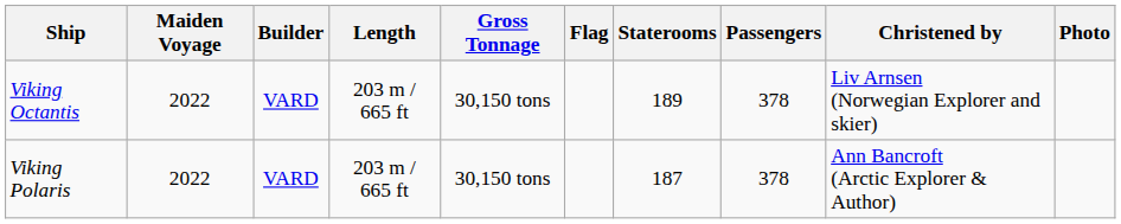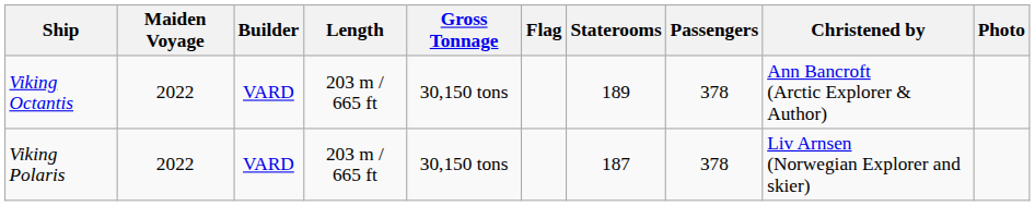 <table class="wikitable">
 <tr>
 <th>Ship</th>
 <th>Maiden Voyage</th>
 <th>Builder</th>
 <th>Length</th>
 <th><a href='#'>Gross Tonnage</a></th>
 <th>Flag</th>
 <th>Staterooms</th>
 <th>Passengers</th>
 <th>Christened by</th>
 <th>Photo</th>
 </tr>
 <tr>
 <td><em><a href='#'>Viking Octantis</a></em></td>
 <td align=center>2022</td>
 <td align=center><a href='#'>VARD</a></td>
 <td align="Center">203 m / 665 ft</td>
 <td align=center>30,150 tons</td>
 <td align="Center"></td>
 <td align="Center">189</td>
 <td align="Center">378</td>
-<td><a href='#'>Liv Arnsen</a><br>(Norwegian Explorer and skier)</td>
+<td><a href='#'>Ann Bancroft</a><br>(Arctic Explorer & Author)</td>
 <td></td>
 </tr>
 <tr>
 <td><em>Viking Polaris</em></td>
 <td align=center>2022</td>
 <td align=center><a href='#'>VARD</a></td>
 <td align="Center">203 m / 665 ft</td>
 <td align=center>30,150 tons</td>
 <td align="Center"></td>
 <td align="Center">187</td>
 <td align="Center">378</td>
-<td><a href='#'>Ann Bancroft</a><br>(Arctic Explorer & Author)</td>
+<td><a href='#'>Liv Arnsen</a><br>(Norwegian Explorer and skier)</td>
 <td></td>
 </tr>
 </table>
